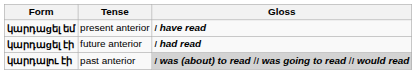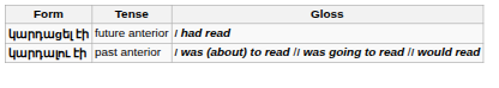 <table class="wikitable">
 <tr>
 <th>Form</th>
 <th>Tense</th>
 <th>Gloss</th>
-</tr>
-<tr valign=top>
-<td><strong>կարդաgել եմ</strong></td>
-<td>present anterior</td>
-<td><em>I <strong>have read</strong> </em></td>
 </tr>
 <tr valign=top>
 <td><strong>կարդաgել էի</strong></td>
 <td>future anterior</td>
 <td><em>I <strong>had read</strong> </em></td>
 </tr>
 <tr valign=top>
 <td><strong>կարդալու էի</strong></td>
 <td>past anterior</td>
-<td style="background: lightgrey;"><em>I <strong>was (about) to read</strong> </em> /<em>I <strong>was going to read</strong> </em> /<em>I <strong>would read</strong> </em></td>
+<td><em>I <strong>was (about) to read</strong> </em> /<em>I <strong>was going to read</strong> </em> /<em>I <strong>would read</strong> </em></td>
 </tr>
 </table>
